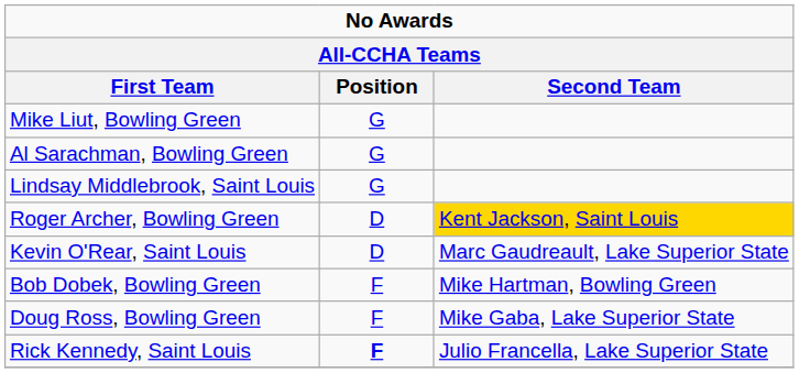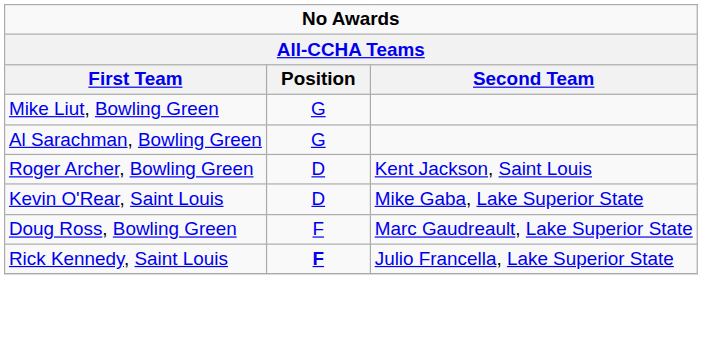 <table class="wikitable">
 <tr>
 <td colspan=3 align=center><strong>No Awards</strong></td>
 </tr>
 <tr>
 <th colspan=3><a href='#'>All-CCHA Teams</a></th>
 </tr>
 <tr>
 <th><a href='#'>First Team</a></th>
 <th>  Position  </th>
 <th><a href='#'>Second Team</a></th>
 </tr>
 <tr>
 <td><a href='#'>Mike Liut</a>, <a href='#'>Bowling Green</a></td>
 <td align=center><a href='#'>G</a></td>
 <td></td>
 </tr>
 <tr>
 <td><a href='#'>Al Sarachman</a>, <a href='#'>Bowling Green</a></td>
 <td align=center><a href='#'>G</a></td>
 <td></td>
 </tr>
 <tr>
-<td><a href='#'>Lindsay Middlebrook</a>, <a href='#'>Saint Louis</a></td>
-<td align=center><a href='#'>G</a></td>
-<td></td>
-</tr>
-<tr>
 <td><a href='#'>Roger Archer</a>, <a href='#'>Bowling Green</a></td>
 <td align=center><a href='#'>D</a></td>
-<td style="background: gold;"><a href='#'>Kent Jackson</a>, <a href='#'>Saint Louis</a></td>
+<td><a href='#'>Kent Jackson</a>, <a href='#'>Saint Louis</a></td>
 </tr>
 <tr>
 <td><a href='#'>Kevin O'Rear</a>, <a href='#'>Saint Louis</a></td>
 <td align=center><a href='#'>D</a></td>
-<td><a href='#'>Marc Gaudreault</a>, <a href='#'>Lake Superior State</a></td>
-</tr>
-<tr>
-<td><a href='#'>Bob Dobek</a>, <a href='#'>Bowling Green</a></td>
-<td align=center><a href='#'>F</a></td>
-<td><a href='#'>Mike Hartman</a>, <a href='#'>Bowling Green</a></td>
+<td><a href='#'>Mike Gaba</a>, <a href='#'>Lake Superior State</a></td>
 </tr>
 <tr>
 <td><a href='#'>Doug Ross</a>, <a href='#'>Bowling Green</a></td>
 <td align=center><a href='#'>F</a></td>
-<td><a href='#'>Mike Gaba</a>, <a href='#'>Lake Superior State</a></td>
+<td><a href='#'>Marc Gaudreault</a>, <a href='#'>Lake Superior State</a></td>
 </tr>
 <tr>
 <td><a href='#'>Rick Kennedy</a>, <a href='#'>Saint Louis</a></td>
 <td align=center><strong><a href='#'>F</a></strong></td>
 <td><a href='#'>Julio Francella</a>, <a href='#'>Lake Superior State</a></td>
 </tr>
 <tr>
 </tr>
 </table>
